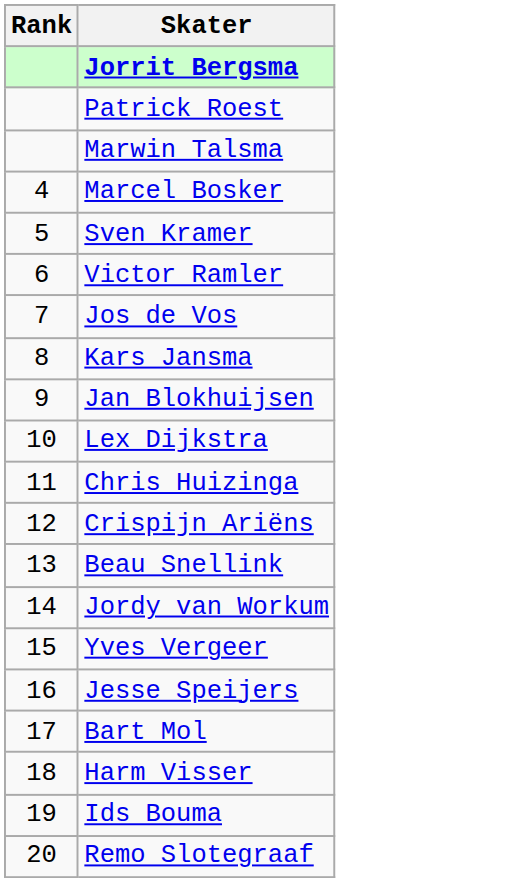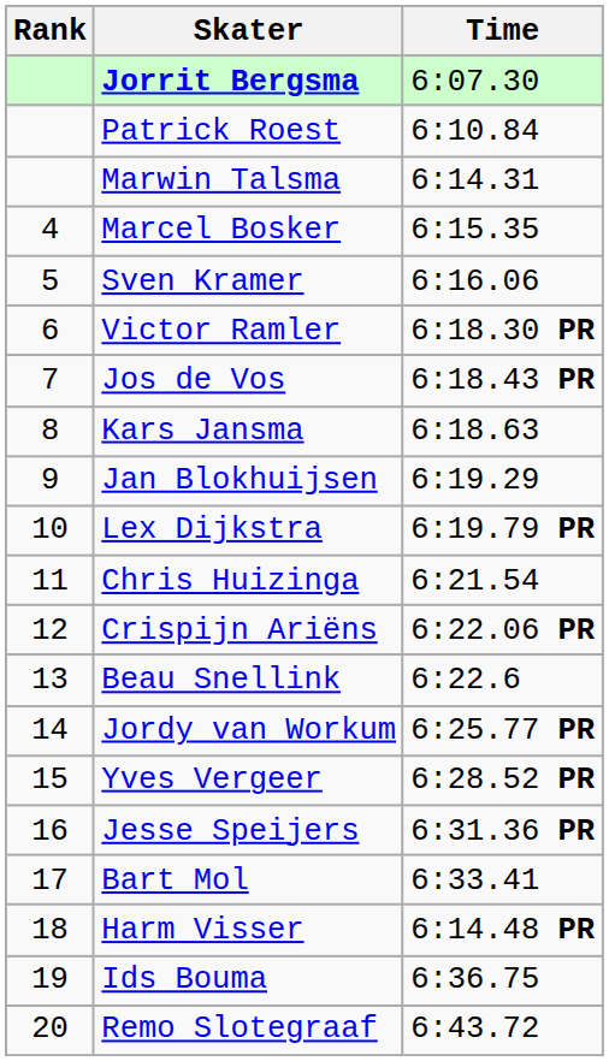 <table class="wikitable">
 <tr>
 <th>Rank</th>
 <th>Skater</th>
+<th>Time</th>
 </tr>
 <tr bgcolor=ccffcc>
 <td style="text-align:center"></td>
 <td><strong><a href='#'>Jorrit Bergsma</a></strong></td>
+<td>6:07.30</td>
 </tr>
 <tr>
 <td style="text-align:center"></td>
 <td><a href='#'>Patrick Roest</a></td>
+<td>6:10.84</td>
 </tr>
 <tr>
 <td style="text-align:center"></td>
 <td><a href='#'>Marwin Talsma</a></td>
+<td>6:14.31</td>
 </tr>
 <tr>
 <td style="text-align:center">4</td>
 <td><a href='#'>Marcel Bosker</a></td>
+<td>6:15.35</td>
 </tr>
 <tr>
 <td style="text-align:center">5</td>
 <td><a href='#'>Sven Kramer</a></td>
+<td>6:16.06</td>
 </tr>
 <tr>
 <td style="text-align:center">6</td>
 <td><a href='#'>Victor Ramler</a></td>
+<td>6:18.30 <strong>PR</strong></td>
 </tr>
 <tr>
 <td style="text-align:center">7</td>
 <td><a href='#'>Jos de Vos</a></td>
+<td>6:18.43 <strong>PR</strong></td>
 </tr>
 <tr>
 <td style="text-align:center">8</td>
 <td><a href='#'>Kars Jansma</a></td>
+<td>6:18.63</td>
 </tr>
 <tr>
 <td style="text-align:center">9</td>
 <td><a href='#'>Jan Blokhuijsen</a></td>
+<td>6:19.29</td>
 </tr>
 <tr>
 <td style="text-align:center">10</td>
 <td><a href='#'>Lex Dijkstra</a></td>
+<td>6:19.79 <strong>PR</strong></td>
 </tr>
 <tr>
 <td style="text-align:center">11</td>
 <td><a href='#'>Chris Huizinga</a></td>
+<td>6:21.54</td>
 </tr>
 <tr>
 <td style="text-align:center">12</td>
 <td><a href='#'>Crispijn Ariëns</a></td>
+<td>6:22.06 <strong>PR</strong></td>
 </tr>
 <tr>
 <td style="text-align:center">13</td>
 <td><a href='#'>Beau Snellink</a></td>
+<td>6:22.6</td>
 </tr>
 <tr>
 <td style="text-align:center">14</td>
 <td><a href='#'>Jordy van Workum</a></td>
+<td>6:25.77 <strong>PR</strong></td>
 </tr>
 <tr>
 <td style="text-align:center">15</td>
 <td><a href='#'>Yves Vergeer</a></td>
+<td>6:28.52 <strong>PR</strong></td>
 </tr>
 <tr>
 <td style="text-align:center">16</td>
 <td><a href='#'>Jesse Speijers</a></td>
+<td>6:31.36 <strong>PR</strong></td>
 </tr>
 <tr>
 <td style="text-align:center">17</td>
 <td><a href='#'>Bart Mol</a></td>
+<td>6:33.41</td>
 </tr>
 <tr>
 <td style="text-align:center">18</td>
 <td><a href='#'>Harm Visser</a></td>
+<td>6:14.48 <strong>PR</strong></td>
 </tr>
 <tr>
 <td style="text-align:center">19</td>
 <td><a href='#'>Ids Bouma</a></td>
+<td>6:36.75</td>
 </tr>
 <tr>
 <td style="text-align:center">20</td>
 <td><a href='#'>Remo Slotegraaf</a></td>
+<td>6:43.72</td>
 </tr>
 </table>
